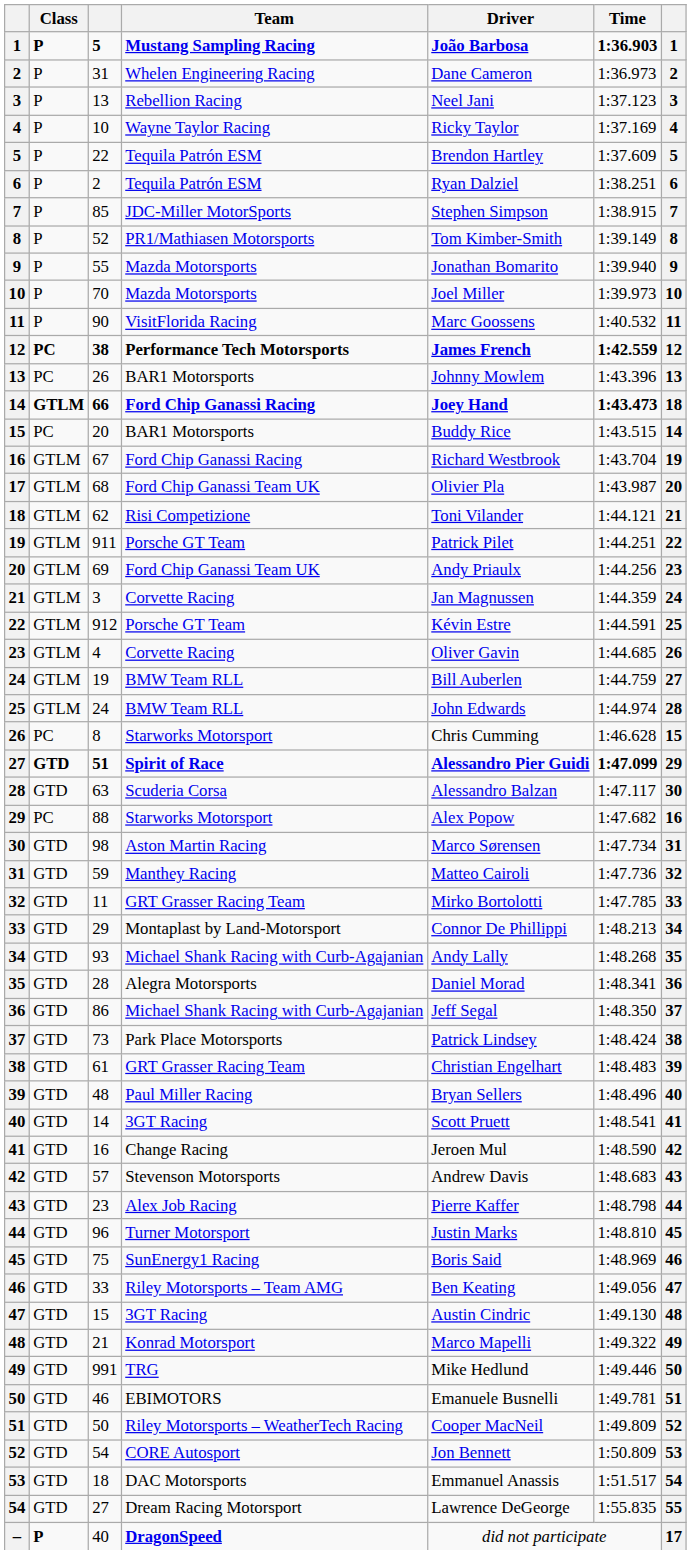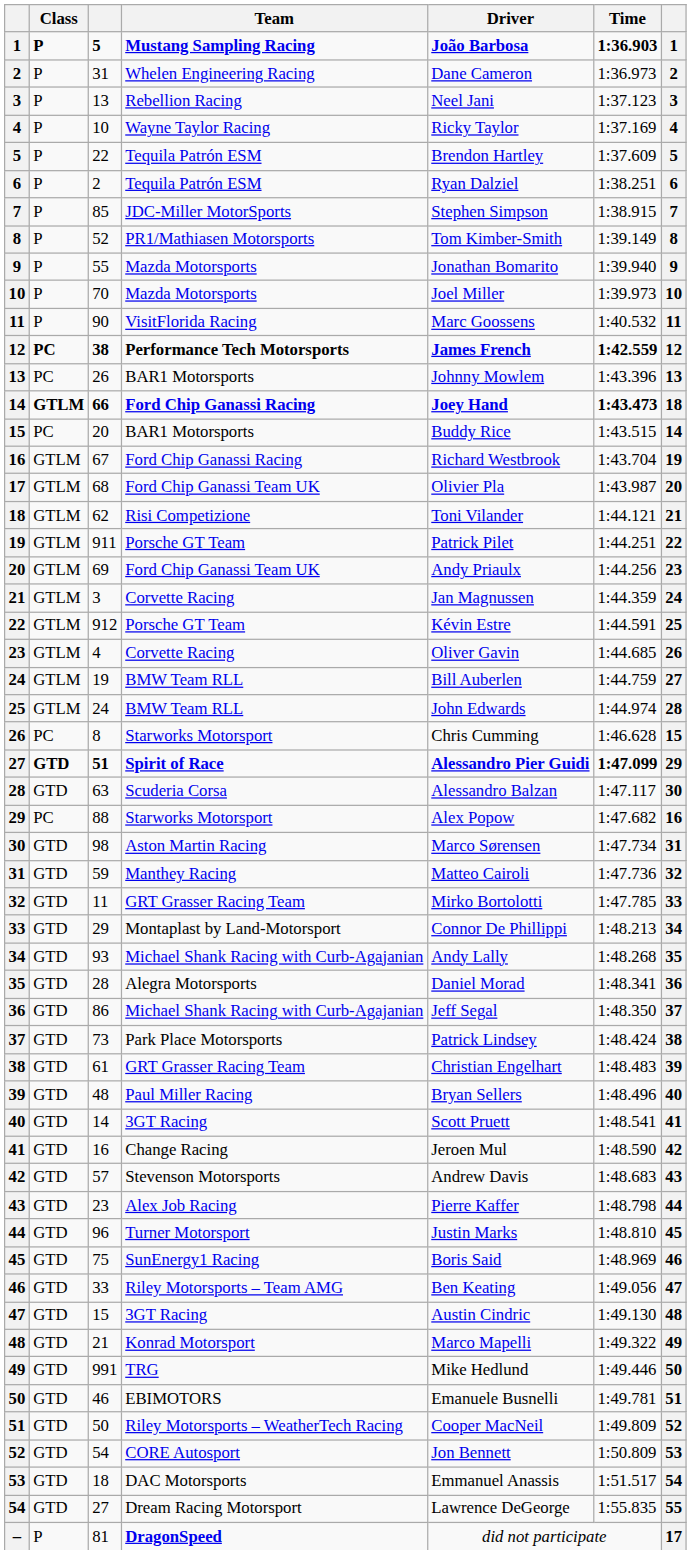 <table class="wikitable" style="font-size: 85%;">
 <tr>
 <th scope="col"></th>
 <th scope="col">Class</th>
 <th scope="col"></th>
 <th scope="col">Team</th>
 <th scope="col">Driver</th>
 <th scope="col">Time</th>
 <th scope="col"></th>
 </tr>
 <tr>
 <th scope="row">1</th>
 <td><strong>P</strong></td>
 <td><strong>5</strong></td>
 <td><strong><a href='#'>Mustang Sampling Racing</a></strong></td>
 <td><strong><a href='#'>João Barbosa</a></strong></td>
 <td><strong>1:36.903</strong></td>
 <th>1</th>
 </tr>
 <tr>
 <th scope="row">2</th>
 <td>P</td>
 <td>31</td>
 <td><a href='#'>Whelen Engineering Racing</a></td>
 <td><a href='#'>Dane Cameron</a></td>
 <td>1:36.973</td>
 <th>2</th>
 </tr>
 <tr>
 <th scope="row">3</th>
 <td>P</td>
 <td>13</td>
 <td><a href='#'>Rebellion Racing</a></td>
 <td><a href='#'>Neel Jani</a></td>
 <td>1:37.123</td>
 <th>3</th>
 </tr>
 <tr>
 <th scope="row">4</th>
 <td>P</td>
 <td>10</td>
 <td><a href='#'>Wayne Taylor Racing</a></td>
 <td><a href='#'>Ricky Taylor</a></td>
 <td>1:37.169</td>
 <th>4</th>
 </tr>
 <tr>
 <th scope="row">5</th>
 <td>P</td>
 <td>22</td>
 <td><a href='#'>Tequila Patrón ESM</a></td>
 <td><a href='#'>Brendon Hartley</a></td>
 <td>1:37.609</td>
 <th>5</th>
 </tr>
 <tr>
 <th scope="row">6</th>
 <td>P</td>
 <td>2</td>
 <td><a href='#'>Tequila Patrón ESM</a></td>
 <td><a href='#'>Ryan Dalziel</a></td>
 <td>1:38.251</td>
 <th>6</th>
 </tr>
 <tr>
 <th scope="row">7</th>
 <td>P</td>
 <td>85</td>
 <td><a href='#'>JDC-Miller MotorSports</a></td>
 <td><a href='#'>Stephen Simpson</a></td>
 <td>1:38.915</td>
 <th>7</th>
 </tr>
 <tr>
 <th scope="row">8</th>
 <td>P</td>
 <td>52</td>
 <td><a href='#'>PR1/Mathiasen Motorsports</a></td>
 <td><a href='#'>Tom Kimber-Smith</a></td>
 <td>1:39.149</td>
 <th>8</th>
 </tr>
 <tr>
 <th scope="row">9</th>
 <td>P</td>
 <td>55</td>
 <td><a href='#'>Mazda Motorsports</a></td>
 <td><a href='#'>Jonathan Bomarito</a></td>
 <td>1:39.940</td>
 <th>9</th>
 </tr>
 <tr>
 <th scope="row">10</th>
 <td>P</td>
 <td>70</td>
 <td><a href='#'>Mazda Motorsports</a></td>
 <td><a href='#'>Joel Miller</a></td>
 <td>1:39.973</td>
 <th>10</th>
 </tr>
 <tr>
 <th scope="row">11</th>
 <td>P</td>
 <td>90</td>
 <td><a href='#'>VisitFlorida Racing</a></td>
 <td><a href='#'>Marc Goossens</a></td>
 <td>1:40.532</td>
 <th>11</th>
 </tr>
 <tr>
 <th scope="row">12</th>
 <td><strong>PC</strong></td>
 <td><strong>38</strong></td>
 <td><strong>Performance Tech Motorsports</strong></td>
 <td><strong><a href='#'>James French</a></strong></td>
 <td><strong>1:42.559</strong></td>
 <th>12</th>
 </tr>
 <tr>
 <th scope="row">13</th>
 <td>PC</td>
 <td>26</td>
 <td>BAR1 Motorsports</td>
 <td><a href='#'>Johnny Mowlem</a></td>
 <td>1:43.396</td>
 <th>13</th>
 </tr>
 <tr>
 <th scope="row">14</th>
 <td><strong>GTLM</strong></td>
 <td><strong>66</strong></td>
 <td><strong><a href='#'>Ford Chip Ganassi Racing</a></strong></td>
 <td><strong><a href='#'>Joey Hand</a></strong></td>
 <td><strong>1:43.473</strong></td>
 <th>18</th>
 </tr>
 <tr>
 <th scope="row">15</th>
 <td>PC</td>
 <td>20</td>
 <td>BAR1 Motorsports</td>
 <td><a href='#'>Buddy Rice</a></td>
 <td>1:43.515</td>
 <th>14</th>
 </tr>
 <tr>
 <th scope="row">16</th>
 <td>GTLM</td>
 <td>67</td>
 <td><a href='#'>Ford Chip Ganassi Racing</a></td>
 <td><a href='#'>Richard Westbrook</a></td>
 <td>1:43.704</td>
 <th>19</th>
 </tr>
 <tr>
 <th scope="row">17</th>
 <td>GTLM</td>
 <td>68</td>
 <td><a href='#'>Ford Chip Ganassi Team UK</a></td>
 <td><a href='#'>Olivier Pla</a></td>
 <td>1:43.987</td>
 <th>20</th>
 </tr>
 <tr>
 <th scope="row">18</th>
 <td>GTLM</td>
 <td>62</td>
 <td><a href='#'>Risi Competizione</a></td>
 <td><a href='#'>Toni Vilander</a></td>
 <td>1:44.121</td>
 <th>21</th>
 </tr>
 <tr>
 <th scope="row">19</th>
 <td>GTLM</td>
 <td>911</td>
 <td><a href='#'>Porsche GT Team</a></td>
 <td><a href='#'>Patrick Pilet</a></td>
 <td>1:44.251</td>
 <th>22</th>
 </tr>
 <tr>
 <th scope="row">20</th>
 <td>GTLM</td>
 <td>69</td>
 <td><a href='#'>Ford Chip Ganassi Team UK</a></td>
 <td><a href='#'>Andy Priaulx</a></td>
 <td>1:44.256</td>
 <th>23</th>
 </tr>
 <tr>
 <th scope="row">21</th>
 <td>GTLM</td>
 <td>3</td>
 <td><a href='#'>Corvette Racing</a></td>
 <td><a href='#'>Jan Magnussen</a></td>
 <td>1:44.359</td>
 <th>24</th>
 </tr>
 <tr>
 <th scope="row">22</th>
 <td>GTLM</td>
 <td>912</td>
 <td><a href='#'>Porsche GT Team</a></td>
 <td><a href='#'>Kévin Estre</a></td>
 <td>1:44.591</td>
 <th>25</th>
 </tr>
 <tr>
 <th scope="row">23</th>
 <td>GTLM</td>
 <td>4</td>
 <td><a href='#'>Corvette Racing</a></td>
 <td><a href='#'>Oliver Gavin</a></td>
 <td>1:44.685</td>
 <th>26</th>
 </tr>
 <tr>
 <th scope="row">24</th>
 <td>GTLM</td>
 <td>19</td>
 <td><a href='#'>BMW Team RLL</a></td>
 <td><a href='#'>Bill Auberlen</a></td>
 <td>1:44.759</td>
 <th>27</th>
 </tr>
 <tr>
 <th scope="row">25</th>
 <td>GTLM</td>
 <td>24</td>
 <td><a href='#'>BMW Team RLL</a></td>
 <td><a href='#'>John Edwards</a></td>
 <td>1:44.974</td>
 <th>28</th>
 </tr>
 <tr>
 <th scope="row">26</th>
 <td>PC</td>
 <td>8</td>
 <td><a href='#'>Starworks Motorsport</a></td>
 <td>Chris Cumming</td>
 <td>1:46.628</td>
 <th>15</th>
 </tr>
 <tr>
 <th scope="row">27</th>
 <td><strong>GTD</strong></td>
 <td><strong>51</strong></td>
 <td><strong><a href='#'>Spirit of Race</a></strong></td>
 <td><strong><a href='#'>Alessandro Pier Guidi</a></strong></td>
 <td><strong>1:47.099</strong></td>
 <th>29</th>
 </tr>
 <tr>
 <th scope="row">28</th>
 <td>GTD</td>
 <td>63</td>
 <td><a href='#'>Scuderia Corsa</a></td>
 <td><a href='#'>Alessandro Balzan</a></td>
 <td>1:47.117</td>
 <th>30</th>
 </tr>
 <tr>
 <th scope="row">29</th>
 <td>PC</td>
 <td>88</td>
 <td><a href='#'>Starworks Motorsport</a></td>
 <td><a href='#'>Alex Popow</a></td>
 <td>1:47.682</td>
 <th>16</th>
 </tr>
 <tr>
 <th scope="row">30</th>
 <td>GTD</td>
 <td>98</td>
 <td><a href='#'>Aston Martin Racing</a></td>
 <td><a href='#'>Marco Sørensen</a></td>
 <td>1:47.734</td>
 <th>31</th>
 </tr>
 <tr>
 <th scope="row">31</th>
 <td>GTD</td>
 <td>59</td>
 <td><a href='#'>Manthey Racing</a></td>
 <td><a href='#'>Matteo Cairoli</a></td>
 <td>1:47.736</td>
 <th>32</th>
 </tr>
 <tr>
 <th scope="row">32</th>
 <td>GTD</td>
 <td>11</td>
 <td><a href='#'>GRT Grasser Racing Team</a></td>
 <td><a href='#'>Mirko Bortolotti</a></td>
 <td>1:47.785</td>
 <th>33</th>
 </tr>
 <tr>
 <th scope="row">33</th>
 <td>GTD</td>
 <td>29</td>
 <td>Montaplast by Land-Motorsport</td>
 <td><a href='#'>Connor De Phillippi</a></td>
 <td>1:48.213</td>
 <th>34</th>
 </tr>
 <tr>
 <th scope="row">34</th>
 <td>GTD</td>
 <td>93</td>
 <td><a href='#'>Michael Shank Racing with Curb-Agajanian</a></td>
 <td><a href='#'>Andy Lally</a></td>
 <td>1:48.268</td>
 <th>35</th>
 </tr>
 <tr>
 <th scope="row">35</th>
 <td>GTD</td>
 <td>28</td>
 <td>Alegra Motorsports</td>
 <td><a href='#'>Daniel Morad</a></td>
 <td>1:48.341</td>
 <th>36</th>
 </tr>
 <tr>
 <th scope="row">36</th>
 <td>GTD</td>
 <td>86</td>
 <td><a href='#'>Michael Shank Racing with Curb-Agajanian</a></td>
 <td><a href='#'>Jeff Segal</a></td>
 <td>1:48.350</td>
 <th>37</th>
 </tr>
 <tr>
 <th scope="row">37</th>
 <td>GTD</td>
 <td>73</td>
 <td>Park Place Motorsports</td>
 <td><a href='#'>Patrick Lindsey</a></td>
 <td>1:48.424</td>
 <th>38</th>
 </tr>
 <tr>
 <th scope="row">38</th>
 <td>GTD</td>
 <td>61</td>
 <td><a href='#'>GRT Grasser Racing Team</a></td>
 <td><a href='#'>Christian Engelhart</a></td>
 <td>1:48.483</td>
 <th>39</th>
 </tr>
 <tr>
 <th scope="row">39</th>
 <td>GTD</td>
 <td>48</td>
 <td><a href='#'>Paul Miller Racing</a></td>
 <td><a href='#'>Bryan Sellers</a></td>
 <td>1:48.496</td>
 <th>40</th>
 </tr>
 <tr>
 <th scope="row">40</th>
 <td>GTD</td>
 <td>14</td>
 <td><a href='#'>3GT Racing</a></td>
 <td><a href='#'>Scott Pruett</a></td>
 <td>1:48.541</td>
 <th>41</th>
 </tr>
 <tr>
 <th scope="row">41</th>
 <td>GTD</td>
 <td>16</td>
 <td>Change Racing</td>
 <td>Jeroen Mul</td>
 <td>1:48.590</td>
 <th>42</th>
 </tr>
 <tr>
 <th scope="row">42</th>
 <td>GTD</td>
 <td>57</td>
 <td>Stevenson Motorsports</td>
 <td>Andrew Davis</td>
 <td>1:48.683</td>
 <th>43</th>
 </tr>
 <tr>
 <th scope="row">43</th>
 <td>GTD</td>
 <td>23</td>
 <td><a href='#'>Alex Job Racing</a></td>
 <td><a href='#'>Pierre Kaffer</a></td>
 <td>1:48.798</td>
 <th>44</th>
 </tr>
 <tr>
 <th scope="row">44</th>
 <td>GTD</td>
 <td>96</td>
 <td><a href='#'>Turner Motorsport</a></td>
 <td><a href='#'>Justin Marks</a></td>
 <td>1:48.810</td>
 <th>45</th>
 </tr>
 <tr>
 <th scope="row">45</th>
 <td>GTD</td>
 <td>75</td>
 <td><a href='#'>SunEnergy1 Racing</a></td>
 <td><a href='#'>Boris Said</a></td>
 <td>1:48.969</td>
 <th>46</th>
 </tr>
 <tr>
 <th scope="row">46</th>
 <td>GTD</td>
 <td>33</td>
 <td><a href='#'>Riley Motorsports – Team AMG</a></td>
 <td><a href='#'>Ben Keating</a></td>
 <td>1:49.056</td>
 <th>47</th>
 </tr>
 <tr>
 <th scope="row">47</th>
 <td>GTD</td>
 <td>15</td>
 <td><a href='#'>3GT Racing</a></td>
 <td><a href='#'>Austin Cindric</a></td>
 <td>1:49.130</td>
 <th>48</th>
 </tr>
 <tr>
 <th scope="row">48</th>
 <td>GTD</td>
 <td>21</td>
 <td><a href='#'>Konrad Motorsport</a></td>
 <td><a href='#'>Marco Mapelli</a></td>
 <td>1:49.322</td>
 <th>49</th>
 </tr>
 <tr>
 <th scope="row">49</th>
 <td>GTD</td>
 <td>991</td>
 <td><a href='#'>TRG</a></td>
 <td>Mike Hedlund</td>
 <td>1:49.446</td>
 <th>50</th>
 </tr>
 <tr>
 <th scope="row">50</th>
 <td>GTD</td>
 <td>46</td>
 <td>EBIMOTORS</td>
 <td>Emanuele Busnelli</td>
 <td>1:49.781</td>
 <th>51</th>
 </tr>
 <tr>
 <th scope="row">51</th>
 <td>GTD</td>
 <td>50</td>
 <td><a href='#'>Riley Motorsports – WeatherTech Racing</a></td>
 <td><a href='#'>Cooper MacNeil</a></td>
 <td>1:49.809</td>
 <th>52</th>
 </tr>
 <tr>
 <th scope="row">52</th>
 <td>GTD</td>
 <td>54</td>
 <td><a href='#'>CORE Autosport</a></td>
 <td><a href='#'>Jon Bennett</a></td>
 <td>1:50.809</td>
 <th>53</th>
 </tr>
 <tr>
 <th scope="row">53</th>
 <td>GTD</td>
 <td>18</td>
 <td>DAC Motorsports</td>
 <td>Emmanuel Anassis</td>
 <td>1:51.517</td>
 <th>54</th>
 </tr>
 <tr>
 <th scope="row">54</th>
 <td>GTD</td>
 <td>27</td>
 <td>Dream Racing Motorsport</td>
 <td>Lawrence DeGeorge</td>
 <td>1:55.835</td>
 <th>55</th>
 </tr>
 <tr>
 <th scope="row">–</th>
-<td><strong>P</strong></td>
-<td>40</td>
+<td>P</td>
+<td>81</td>
 <td><strong><a href='#'>DragonSpeed</a></strong></td>
 <td colspan=2 align=center><em>did not participate</em></td>
 <th>17</th>
 </tr>
 </table>
